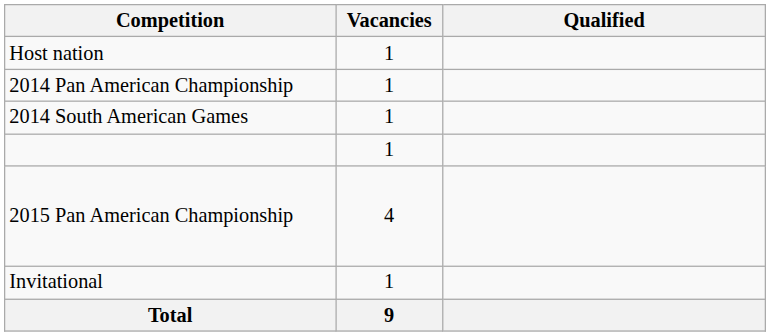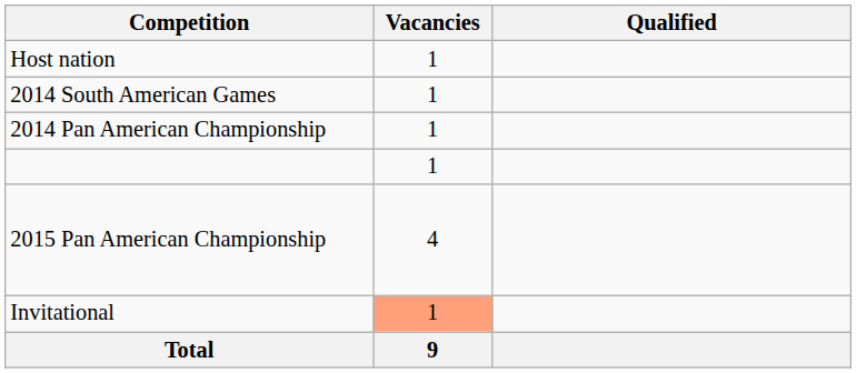 <table class = "wikitable" width=600>
 <tr>
 <th width=300>Competition</th>
 <th width=80>Vacancies</th>
 <th width=300>Qualified</th>
 </tr>
 <tr>
 <td>Host nation</td>
 <td align="center">1</td>
 <td></td>
 </tr>
 <tr>
-<td>2014 Pan American Championship</td>
+<td>2014 South American Games</td>
 <td align="center">1</td>
 <td></td>
 </tr>
 <tr>
-<td>2014 South American Games</td>
+<td>2014 Pan American Championship</td>
 <td align="center">1</td>
 <td></td>
 </tr>
 <tr>
 <td></td>
 <td align="center">1</td>
 <td></td>
 </tr>
 <tr>
 <td>2015 Pan American Championship</td>
 <td align="center">4</td>
 <td><br><s></s><br><br><br></td>
 </tr>
 <tr>
 <td>Invitational</td>
-<td align="center">1</td>
+<td align="center" style="background: lightsalmon;">1</td>
 <td></td>
 </tr>
 <tr>
 <th>Total</th>
 <th>9</th>
 <th></th>
 </tr>
 </table>
